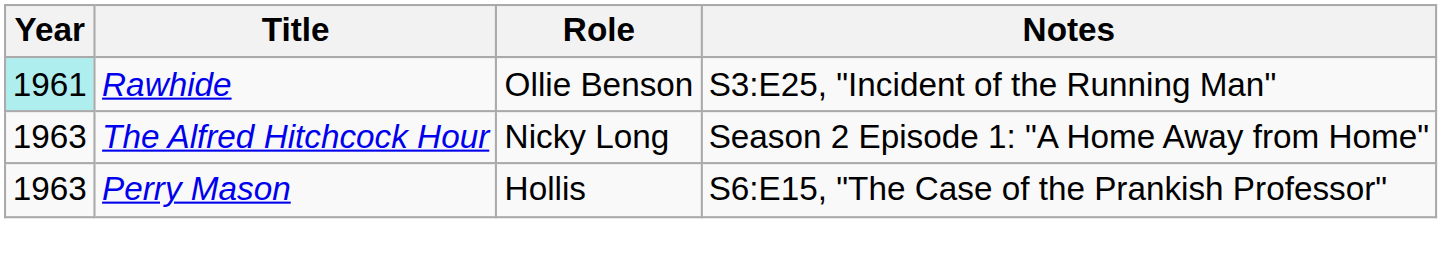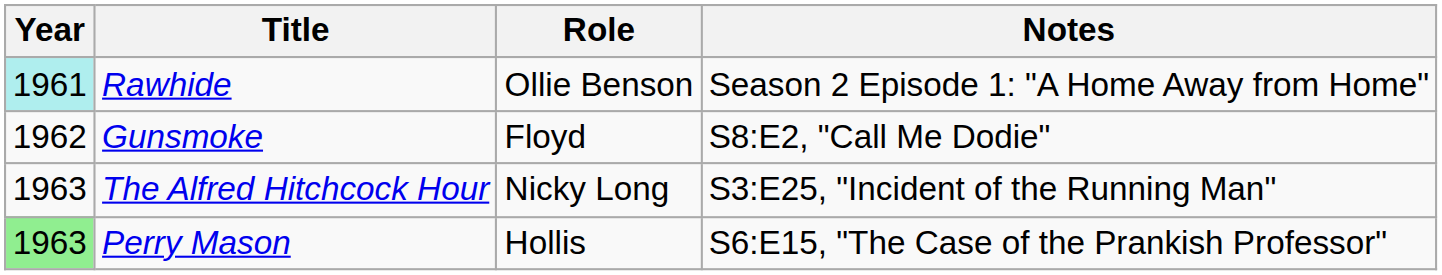 <table class="wikitable">
 <tr>
 <th>Year</th>
 <th>Title</th>
 <th>Role</th>
 <th>Notes</th>
 </tr>
 <tr>
 <td style="background: paleturquoise;">1961</td>
 <td><em><a href='#'>Rawhide</a></em></td>
 <td>Ollie Benson</td>
-<td>S3:E25, "Incident of the Running Man"</td>
+<td>Season 2 Episode 1: "A Home Away from Home"</td>
+</tr>
+<tr>
+<td>1962</td>
+<td><em><a href='#'>Gunsmoke</a></em></td>
+<td>Floyd</td>
+<td>S8:E2, "Call Me Dodie"</td>
 </tr>
 <tr>
 <td>1963</td>
 <td><em><a href='#'>The Alfred Hitchcock Hour</a></em></td>
 <td>Nicky Long</td>
-<td>Season 2 Episode 1: "A Home Away from Home"</td>
+<td>S3:E25, "Incident of the Running Man"</td>
 </tr>
 <tr>
-<td>1963</td>
+<td style="background: lightgreen;">1963</td>
 <td><a href='#'><em>Perry Mason</em></a></td>
 <td>Hollis</td>
 <td>S6:E15, "The Case of the Prankish Professor"</td>
 </tr>
 </table>
